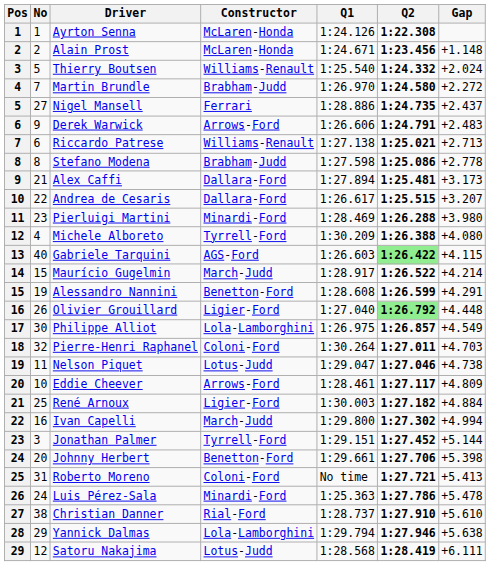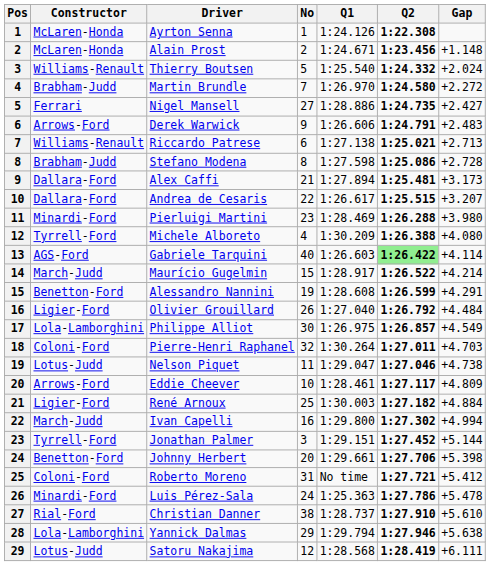 <table class="wikitable sortable" style="font-size: 95%;">
 <tr>
 <th>Pos</th>
+<th>Constructor</th>
+<th>Driver</th>
 <th>No</th>
-<th>Driver</th>
-<th>Constructor</th>
 <th>Q1</th>
 <th>Q2</th>
 <th>Gap</th>
 </tr>
 <tr>
 <th>1</th>
+<td><a href='#'>McLaren</a>-<a href='#'>Honda</a></td>
+<td> <a href='#'>Ayrton Senna</a></td>
 <td>1</td>
-<td> <a href='#'>Ayrton Senna</a></td>
-<td><a href='#'>McLaren</a>-<a href='#'>Honda</a></td>
 <td>1:24.126</td>
 <td><strong>1:22.308</strong></td>
 <td></td>
 </tr>
 <tr>
 <th>2</th>
+<td><a href='#'>McLaren</a>-<a href='#'>Honda</a></td>
+<td> <a href='#'>Alain Prost</a></td>
 <td>2</td>
-<td> <a href='#'>Alain Prost</a></td>
-<td><a href='#'>McLaren</a>-<a href='#'>Honda</a></td>
 <td>1:24.671</td>
 <td><strong>1:23.456</strong></td>
 <td>+1.148</td>
 </tr>
 <tr>
 <th>3</th>
+<td><a href='#'>Williams</a>-<a href='#'>Renault</a></td>
+<td> <a href='#'>Thierry Boutsen</a></td>
 <td>5</td>
-<td> <a href='#'>Thierry Boutsen</a></td>
-<td><a href='#'>Williams</a>-<a href='#'>Renault</a></td>
 <td>1:25.540</td>
 <td><strong>1:24.332</strong></td>
 <td>+2.024</td>
 </tr>
 <tr>
 <th>4</th>
+<td><a href='#'>Brabham</a>-<a href='#'>Judd</a></td>
+<td> <a href='#'>Martin Brundle</a></td>
 <td>7</td>
-<td> <a href='#'>Martin Brundle</a></td>
-<td><a href='#'>Brabham</a>-<a href='#'>Judd</a></td>
 <td>1:26.970</td>
 <td><strong>1:24.580</strong></td>
 <td>+2.272</td>
 </tr>
 <tr>
 <th>5</th>
+<td><a href='#'>Ferrari</a></td>
+<td> <a href='#'>Nigel Mansell</a></td>
 <td>27</td>
-<td> <a href='#'>Nigel Mansell</a></td>
-<td><a href='#'>Ferrari</a></td>
 <td>1:28.886</td>
 <td><strong>1:24.735</strong></td>
-<td>+2.437</td>
+<td>+2.427</td>
 </tr>
 <tr>
 <th>6</th>
+<td><a href='#'>Arrows</a>-<a href='#'>Ford</a></td>
+<td> <a href='#'>Derek Warwick</a></td>
 <td>9</td>
-<td> <a href='#'>Derek Warwick</a></td>
-<td><a href='#'>Arrows</a>-<a href='#'>Ford</a></td>
 <td>1:26.606</td>
 <td><strong>1:24.791</strong></td>
 <td>+2.483</td>
 </tr>
 <tr>
 <th>7</th>
+<td><a href='#'>Williams</a>-<a href='#'>Renault</a></td>
+<td> <a href='#'>Riccardo Patrese</a></td>
 <td>6</td>
-<td> <a href='#'>Riccardo Patrese</a></td>
-<td><a href='#'>Williams</a>-<a href='#'>Renault</a></td>
 <td>1:27.138</td>
 <td><strong>1:25.021</strong></td>
 <td>+2.713</td>
 </tr>
 <tr>
 <th>8</th>
+<td><a href='#'>Brabham</a>-<a href='#'>Judd</a></td>
+<td> <a href='#'>Stefano Modena</a></td>
 <td>8</td>
-<td> <a href='#'>Stefano Modena</a></td>
-<td><a href='#'>Brabham</a>-<a href='#'>Judd</a></td>
 <td>1:27.598</td>
 <td><strong>1:25.086</strong></td>
-<td>+2.778</td>
+<td>+2.728</td>
 </tr>
 <tr>
 <th>9</th>
+<td><a href='#'>Dallara</a>-<a href='#'>Ford</a></td>
+<td> <a href='#'>Alex Caffi</a></td>
 <td>21</td>
-<td> <a href='#'>Alex Caffi</a></td>
-<td><a href='#'>Dallara</a>-<a href='#'>Ford</a></td>
 <td>1:27.894</td>
 <td><strong>1:25.481</strong></td>
 <td>+3.173</td>
 </tr>
 <tr>
 <th>10</th>
+<td><a href='#'>Dallara</a>-<a href='#'>Ford</a></td>
+<td> <a href='#'>Andrea de Cesaris</a></td>
 <td>22</td>
-<td> <a href='#'>Andrea de Cesaris</a></td>
-<td><a href='#'>Dallara</a>-<a href='#'>Ford</a></td>
 <td>1:26.617</td>
 <td><strong>1:25.515</strong></td>
 <td>+3.207</td>
 </tr>
 <tr>
 <th>11</th>
+<td><a href='#'>Minardi</a>-<a href='#'>Ford</a></td>
+<td> <a href='#'>Pierluigi Martini</a></td>
 <td>23</td>
-<td> <a href='#'>Pierluigi Martini</a></td>
-<td><a href='#'>Minardi</a>-<a href='#'>Ford</a></td>
 <td>1:28.469</td>
 <td><strong>1:26.288</strong></td>
 <td>+3.980</td>
 </tr>
 <tr>
 <th>12</th>
+<td><a href='#'>Tyrrell</a>-<a href='#'>Ford</a></td>
+<td> <a href='#'>Michele Alboreto</a></td>
 <td>4</td>
-<td> <a href='#'>Michele Alboreto</a></td>
-<td><a href='#'>Tyrrell</a>-<a href='#'>Ford</a></td>
 <td>1:30.209</td>
 <td><strong>1:26.388</strong></td>
 <td>+4.080</td>
 </tr>
 <tr>
 <th>13</th>
+<td><a href='#'>AGS</a>-<a href='#'>Ford</a></td>
+<td> <a href='#'>Gabriele Tarquini</a></td>
 <td>40</td>
-<td> <a href='#'>Gabriele Tarquini</a></td>
-<td><a href='#'>AGS</a>-<a href='#'>Ford</a></td>
 <td>1:26.603</td>
 <td style="background: lightgreen;"><strong>1:26.422</strong></td>
-<td>+4.115</td>
+<td>+4.114</td>
 </tr>
 <tr>
 <th>14</th>
+<td><a href='#'>March</a>-<a href='#'>Judd</a></td>
+<td> <a href='#'>Maurício Gugelmin</a></td>
 <td>15</td>
-<td> <a href='#'>Maurício Gugelmin</a></td>
-<td><a href='#'>March</a>-<a href='#'>Judd</a></td>
 <td>1:28.917</td>
 <td><strong>1:26.522</strong></td>
 <td>+4.214</td>
 </tr>
 <tr>
 <th>15</th>
+<td><a href='#'>Benetton</a>-<a href='#'>Ford</a></td>
+<td> <a href='#'>Alessandro Nannini</a></td>
 <td>19</td>
-<td> <a href='#'>Alessandro Nannini</a></td>
-<td><a href='#'>Benetton</a>-<a href='#'>Ford</a></td>
 <td>1:28.608</td>
 <td><strong>1:26.599</strong></td>
 <td>+4.291</td>
 </tr>
 <tr>
 <th>16</th>
+<td><a href='#'>Ligier</a>-<a href='#'>Ford</a></td>
+<td> <a href='#'>Olivier Grouillard</a></td>
 <td>26</td>
-<td> <a href='#'>Olivier Grouillard</a></td>
-<td><a href='#'>Ligier</a>-<a href='#'>Ford</a></td>
 <td>1:27.040</td>
-<td style="background: lightgreen;"><strong>1:26.792</strong></td>
-<td>+4.448</td>
+<td><strong>1:26.792</strong></td>
+<td>+4.484</td>
 </tr>
 <tr>
 <th>17</th>
+<td><a href='#'>Lola</a>-<a href='#'>Lamborghini</a></td>
+<td> <a href='#'>Philippe Alliot</a></td>
 <td>30</td>
-<td> <a href='#'>Philippe Alliot</a></td>
-<td><a href='#'>Lola</a>-<a href='#'>Lamborghini</a></td>
 <td>1:26.975</td>
 <td><strong>1:26.857</strong></td>
 <td>+4.549</td>
 </tr>
 <tr>
 <th>18</th>
+<td><a href='#'>Coloni</a>-<a href='#'>Ford</a></td>
+<td> <a href='#'>Pierre-Henri Raphanel</a></td>
 <td>32</td>
-<td> <a href='#'>Pierre-Henri Raphanel</a></td>
-<td><a href='#'>Coloni</a>-<a href='#'>Ford</a></td>
 <td>1:30.264</td>
 <td><strong>1:27.011</strong></td>
 <td>+4.703</td>
 </tr>
 <tr>
 <th>19</th>
+<td><a href='#'>Lotus</a>-<a href='#'>Judd</a></td>
+<td> <a href='#'>Nelson Piquet</a></td>
 <td>11</td>
-<td> <a href='#'>Nelson Piquet</a></td>
-<td><a href='#'>Lotus</a>-<a href='#'>Judd</a></td>
 <td>1:29.047</td>
 <td><strong>1:27.046</strong></td>
 <td>+4.738</td>
 </tr>
 <tr>
 <th>20</th>
+<td><a href='#'>Arrows</a>-<a href='#'>Ford</a></td>
+<td> <a href='#'>Eddie Cheever</a></td>
 <td>10</td>
-<td> <a href='#'>Eddie Cheever</a></td>
-<td><a href='#'>Arrows</a>-<a href='#'>Ford</a></td>
 <td>1:28.461</td>
 <td><strong>1:27.117</strong></td>
 <td>+4.809</td>
 </tr>
 <tr>
 <th>21</th>
+<td><a href='#'>Ligier</a>-<a href='#'>Ford</a></td>
+<td> <a href='#'>René Arnoux</a></td>
 <td>25</td>
-<td> <a href='#'>René Arnoux</a></td>
-<td><a href='#'>Ligier</a>-<a href='#'>Ford</a></td>
 <td>1:30.003</td>
 <td><strong>1:27.182</strong></td>
 <td>+4.884</td>
 </tr>
 <tr>
 <th>22</th>
+<td><a href='#'>March</a>-<a href='#'>Judd</a></td>
+<td> <a href='#'>Ivan Capelli</a></td>
 <td>16</td>
-<td> <a href='#'>Ivan Capelli</a></td>
-<td><a href='#'>March</a>-<a href='#'>Judd</a></td>
 <td>1:29.800</td>
 <td><strong>1:27.302</strong></td>
 <td>+4.994</td>
 </tr>
 <tr>
 <th>23</th>
+<td><a href='#'>Tyrrell</a>-<a href='#'>Ford</a></td>
+<td> <a href='#'>Jonathan Palmer</a></td>
 <td>3</td>
-<td> <a href='#'>Jonathan Palmer</a></td>
-<td><a href='#'>Tyrrell</a>-<a href='#'>Ford</a></td>
 <td>1:29.151</td>
 <td><strong>1:27.452</strong></td>
 <td>+5.144</td>
 </tr>
 <tr>
 <th>24</th>
+<td><a href='#'>Benetton</a>-<a href='#'>Ford</a></td>
+<td> <a href='#'>Johnny Herbert</a></td>
 <td>20</td>
-<td> <a href='#'>Johnny Herbert</a></td>
-<td><a href='#'>Benetton</a>-<a href='#'>Ford</a></td>
 <td>1:29.661</td>
 <td><strong>1:27.706</strong></td>
 <td>+5.398</td>
 </tr>
 <tr>
 <th>25</th>
+<td><a href='#'>Coloni</a>-<a href='#'>Ford</a></td>
+<td> <a href='#'>Roberto Moreno</a></td>
 <td>31</td>
-<td> <a href='#'>Roberto Moreno</a></td>
-<td><a href='#'>Coloni</a>-<a href='#'>Ford</a></td>
 <td>No time</td>
 <td><strong>1:27.721</strong></td>
-<td>+5.413</td>
+<td>+5.412</td>
 </tr>
 <tr>
 <th>26</th>
+<td><a href='#'>Minardi</a>-<a href='#'>Ford</a></td>
+<td> <a href='#'>Luis Pérez-Sala</a></td>
 <td>24</td>
-<td> <a href='#'>Luis Pérez-Sala</a></td>
-<td><a href='#'>Minardi</a>-<a href='#'>Ford</a></td>
 <td>1:25.363</td>
 <td><strong>1:27.786</strong></td>
 <td>+5.478</td>
 </tr>
 <tr>
 <th>27</th>
+<td><a href='#'>Rial</a>-<a href='#'>Ford</a></td>
+<td> <a href='#'>Christian Danner</a></td>
 <td>38</td>
-<td> <a href='#'>Christian Danner</a></td>
-<td><a href='#'>Rial</a>-<a href='#'>Ford</a></td>
 <td>1:28.737</td>
 <td><strong>1:27.910</strong></td>
 <td>+5.610</td>
 </tr>
 <tr>
 <th>28</th>
+<td><a href='#'>Lola</a>-<a href='#'>Lamborghini</a></td>
+<td> <a href='#'>Yannick Dalmas</a></td>
 <td>29</td>
-<td> <a href='#'>Yannick Dalmas</a></td>
-<td><a href='#'>Lola</a>-<a href='#'>Lamborghini</a></td>
 <td>1:29.794</td>
 <td><strong>1:27.946</strong></td>
 <td>+5.638</td>
 </tr>
 <tr>
 <th>29</th>
+<td><a href='#'>Lotus</a>-<a href='#'>Judd</a></td>
+<td> <a href='#'>Satoru Nakajima</a></td>
 <td>12</td>
-<td> <a href='#'>Satoru Nakajima</a></td>
-<td><a href='#'>Lotus</a>-<a href='#'>Judd</a></td>
 <td>1:28.568</td>
 <td><strong>1:28.419</strong></td>
 <td>+6.111</td>
 </tr>
 </table>
